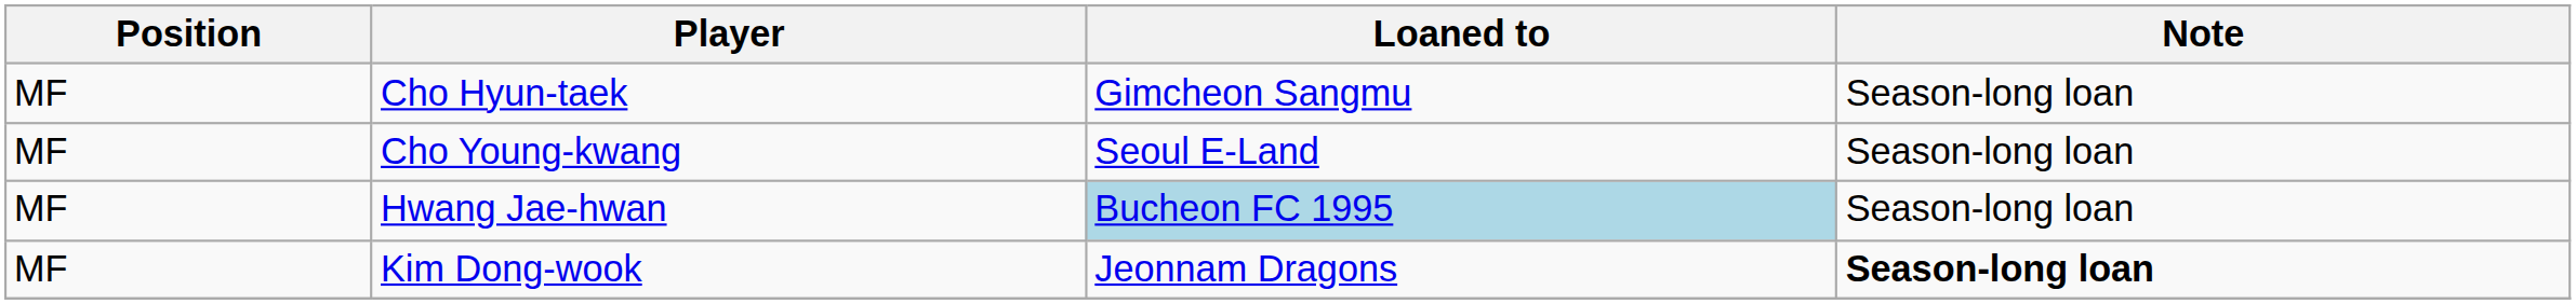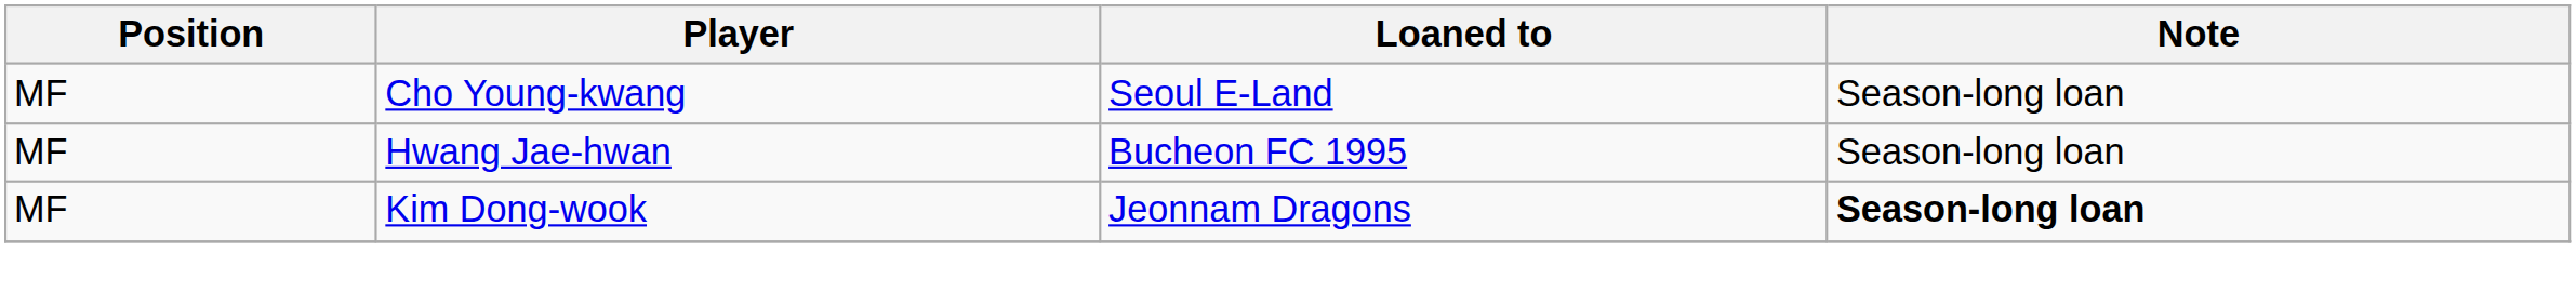 <table class="wikitable sortable" style="width:70%; text-align:center; font-size:100%; text-align:left;">
 <tr>
 <th>Position</th>
 <th>Player</th>
 <th>Loaned to</th>
 <th>Note</th>
-</tr>
-<tr>
-<td>MF</td>
-<td> <a href='#'>Cho Hyun-taek</a></td>
-<td> <a href='#'>Gimcheon Sangmu</a></td>
-<td>Season-long loan</td>
 </tr>
 <tr>
 <td>MF</td>
 <td> <a href='#'>Cho Young-kwang</a></td>
 <td> <a href='#'>Seoul E-Land</a></td>
 <td>Season-long loan</td>
 </tr>
 <tr>
 <td>MF</td>
 <td> <a href='#'>Hwang Jae-hwan</a></td>
-<td style="background: lightblue;"> <a href='#'>Bucheon FC 1995</a></td>
+<td> <a href='#'>Bucheon FC 1995</a></td>
 <td>Season-long loan</td>
 </tr>
 <tr>
 <td>MF</td>
 <td> <a href='#'>Kim Dong-wook</a></td>
 <td> <a href='#'>Jeonnam Dragons</a></td>
 <td><strong>Season-long loan</strong></td>
 </tr>
 <tr>
 </tr>
 </table>
